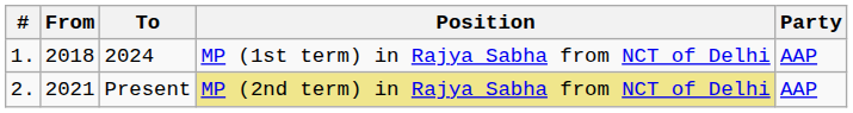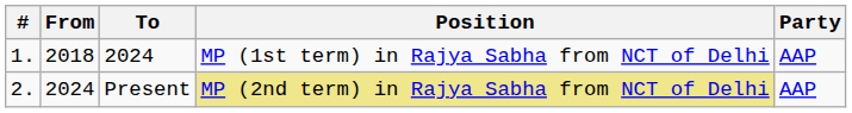 <table class="wikitable sortable">
 <tr>
 <th>#</th>
 <th>From</th>
 <th>To</th>
 <th>Position</th>
 <th>Party</th>
 </tr>
 <tr>
 <td>1.</td>
 <td>2018</td>
 <td>2024</td>
 <td><a href='#'>MP</a> (1st term) in <a href='#'>Rajya Sabha</a> from <a href='#'>NCT of Delhi</a></td>
 <td><a href='#'>AAP</a></td>
 </tr>
 <tr>
 <td>2.</td>
-<td>2021</td>
+<td>2024</td>
 <td>Present</td>
 <td style="background: khaki;"><a href='#'>MP</a> (2nd term) in <a href='#'>Rajya Sabha</a> from <a href='#'>NCT of Delhi</a></td>
 <td><a href='#'>AAP</a></td>
 </tr>
 </table>
